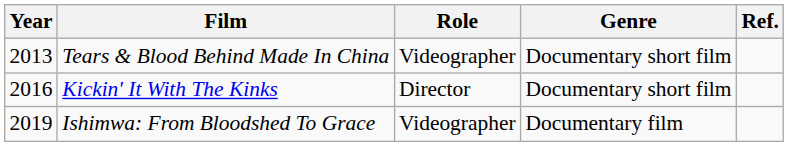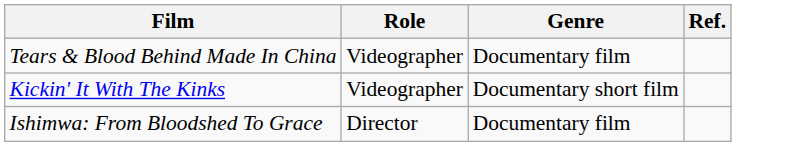 <table class="wikitable">
 <tr>
-<th>Year</th>
 <th>Film</th>
 <th>Role</th>
 <th>Genre</th>
 <th>Ref.</th>
 </tr>
 <tr>
-<td>2013</td>
 <td><em>Tears & Blood Behind Made In China</em></td>
+<td>Videographer</td>
+<td>Documentary film</td>
+<td></td>
+</tr>
+<tr>
+<td><em><a href='#'>Kickin' It With The Kinks</a></em></td>
 <td>Videographer</td>
 <td>Documentary short film</td>
 <td></td>
 </tr>
 <tr>
-<td>2016</td>
-<td><em><a href='#'>Kickin' It With The Kinks</a></em></td>
+<td><em>Ishimwa: From Bloodshed To Grace</em></td>
 <td>Director</td>
-<td>Documentary short film</td>
-<td></td>
-</tr>
-<tr>
-<td>2019</td>
-<td><em>Ishimwa: From Bloodshed To Grace</em></td>
-<td>Videographer</td>
 <td>Documentary film</td>
 <td></td>
 </tr>
 </table>
